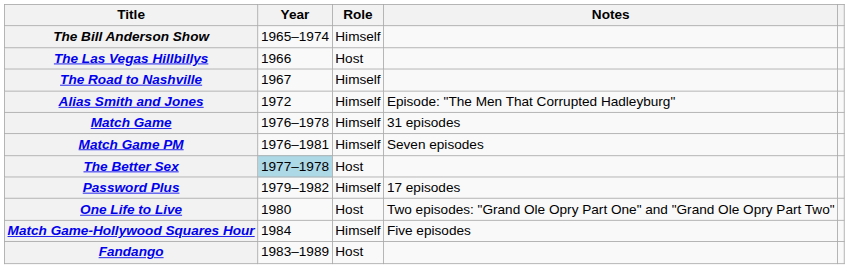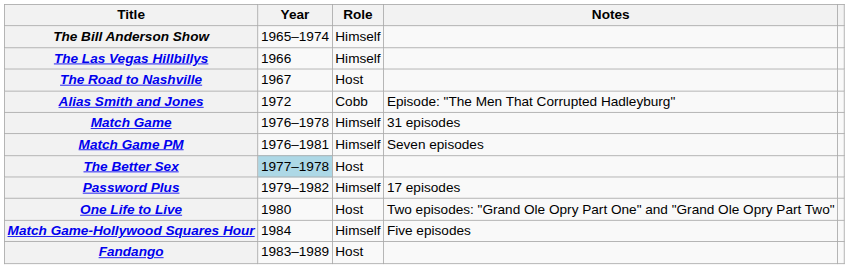 <table class="wikitable sortable plainrowheaders">
 <tr>
 <th scope="col">Title</th>
 <th scope="col">Year</th>
 <th scope="col">Role</th>
 <th scope="col" class="unsortable">Notes</th>
 <th scope="col"></th>
 </tr>
 <tr>
 <th scope="row"><em>The Bill Anderson Show</em></th>
 <td>1965–1974</td>
 <td>Himself</td>
 <td></td>
 <td></td>
 </tr>
 <tr>
 <th scope="row"><em><a href='#'>The Las Vegas Hillbillys</a></em></th>
 <td>1966</td>
-<td>Host</td>
+<td>Himself</td>
 <td></td>
 <td></td>
 </tr>
 <tr>
 <th scope="row"><em><a href='#'>The Road to Nashville</a></em></th>
 <td>1967</td>
-<td>Himself</td>
+<td>Host</td>
 <td></td>
 <td></td>
 </tr>
 <tr>
 <th scope="row"><em><a href='#'>Alias Smith and Jones</a></em></th>
 <td>1972</td>
-<td>Himself</td>
+<td>Cobb</td>
 <td>Episode: "The Men That Corrupted Hadleyburg"</td>
 <td></td>
 </tr>
 <tr>
 <th scope="row"><em><a href='#'>Match Game</a></em></th>
 <td>1976–1978</td>
 <td>Himself</td>
 <td>31 episodes</td>
 <td></td>
 </tr>
 <tr>
 <th scope="row"><em><a href='#'>Match Game PM</a></em></th>
 <td>1976–1981</td>
 <td>Himself</td>
 <td>Seven episodes</td>
 <td></td>
 </tr>
 <tr>
 <th scope="row"><em><a href='#'>The Better Sex</a></em></th>
 <td style="background: lightblue;">1977–1978</td>
 <td>Host</td>
 <td></td>
 <td></td>
 </tr>
 <tr>
 <th scope="row"><em><a href='#'>Password Plus</a></em></th>
 <td>1979–1982</td>
 <td>Himself</td>
 <td>17 episodes</td>
 <td></td>
 </tr>
 <tr>
 <th scope="row"><em><a href='#'>One Life to Live</a></em></th>
 <td>1980</td>
 <td>Host</td>
 <td>Two episodes: "Grand Ole Opry Part One" and "Grand Ole Opry Part Two"</td>
 <td></td>
 </tr>
 <tr>
 <th scope="row"><em><a href='#'>Match Game-Hollywood Squares Hour</a></em></th>
 <td>1984</td>
 <td>Himself</td>
 <td>Five episodes</td>
 <td></td>
 </tr>
 <tr>
 <th scope="row"><em><a href='#'>Fandango</a></em></th>
 <td>1983–1989</td>
 <td>Host</td>
 <td></td>
 <td></td>
 </tr>
 </table>
